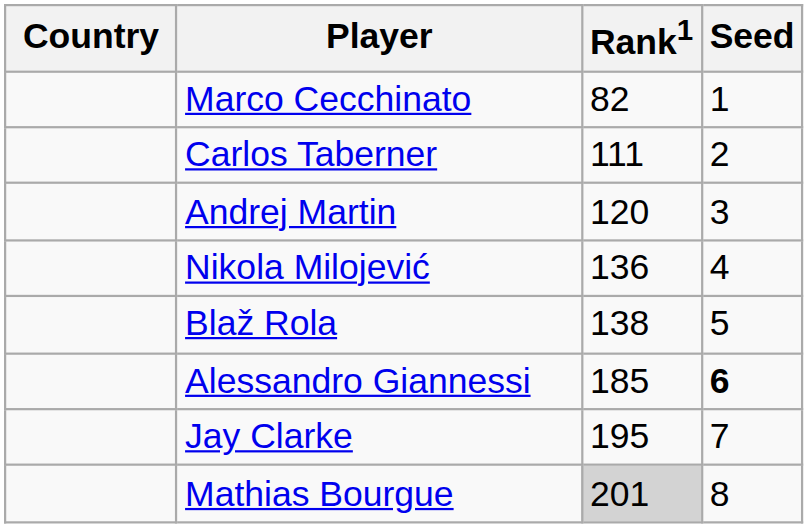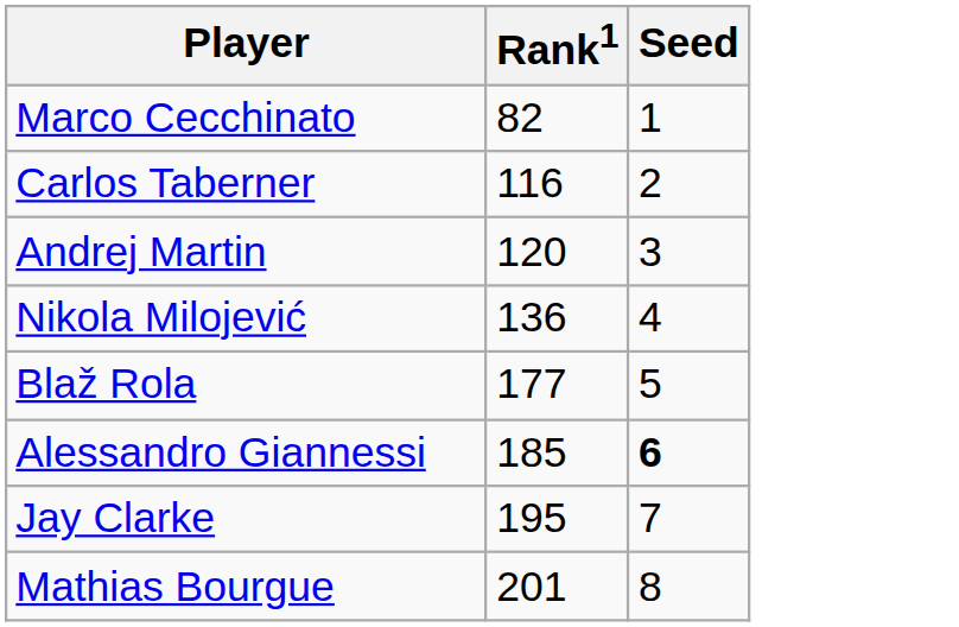 <table class="sortable wikitable">
 <tr>
-<th width="70">Country</th>
 <th width="175">Player</th>
 <th>Rank<sup>1</sup></th>
 <th>Seed</th>
 </tr>
 <tr>
-<td></td>
 <td><a href='#'>Marco Cecchinato</a></td>
 <td>82</td>
 <td>1</td>
 </tr>
 <tr>
-<td></td>
 <td><a href='#'>Carlos Taberner</a></td>
-<td>111</td>
+<td>116</td>
 <td>2</td>
 </tr>
 <tr>
-<td></td>
 <td><a href='#'>Andrej Martin</a></td>
 <td>120</td>
 <td>3</td>
 </tr>
 <tr>
-<td></td>
 <td><a href='#'>Nikola Milojević</a></td>
 <td>136</td>
 <td>4</td>
 </tr>
 <tr>
-<td></td>
 <td><a href='#'>Blaž Rola</a></td>
-<td>138</td>
+<td>177</td>
 <td>5</td>
 </tr>
 <tr>
-<td></td>
 <td><a href='#'>Alessandro Giannessi</a></td>
 <td>185</td>
 <td><strong>6</strong></td>
 </tr>
 <tr>
-<td></td>
 <td><a href='#'>Jay Clarke</a></td>
 <td>195</td>
 <td>7</td>
 </tr>
 <tr>
-<td></td>
 <td><a href='#'>Mathias Bourgue</a></td>
-<td style="background: lightgrey;">201</td>
+<td>201</td>
 <td>8</td>
 </tr>
 </table>
